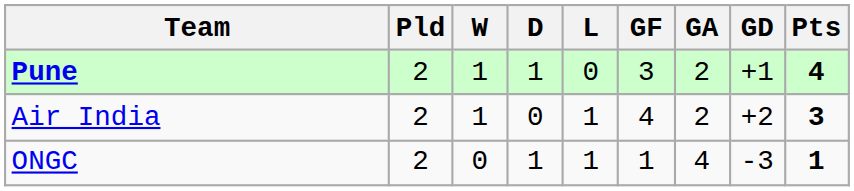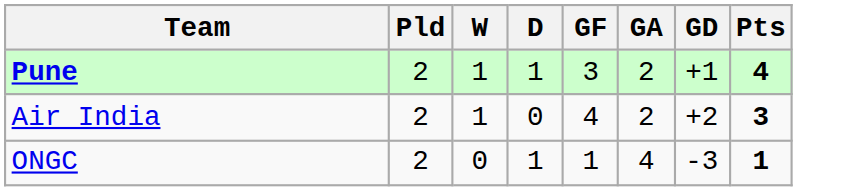 <table class="wikitable" style="text-align: center;">
 <tr>
 <th width="175">Team</th>
 <th width="20">Pld</th>
 <th width="20">W</th>
 <th width="20">D</th>
-<th width="20">L</th>
 <th width="20">GF</th>
 <th width="20">GA</th>
 <th width="20">GD</th>
 <th width="20">Pts</th>
 </tr>
 <tr bgcolor=#ccffcc>
 <td align=left><strong><a href='#'>Pune</a></strong></td>
 <td>2</td>
 <td>1</td>
 <td>1</td>
-<td>0</td>
 <td>3</td>
 <td>2</td>
 <td>+1</td>
 <td><strong>4</strong></td>
 </tr>
 <tr>
 <td align=left><a href='#'>Air India</a></td>
 <td>2</td>
 <td>1</td>
 <td>0</td>
-<td>1</td>
 <td>4</td>
 <td>2</td>
 <td>+2</td>
 <td><strong>3</strong></td>
 </tr>
 <tr>
 <td align=left><a href='#'>ONGC</a></td>
 <td>2</td>
 <td>0</td>
 <td>1</td>
 <td>1</td>
-<td>1</td>
 <td>4</td>
 <td>-3</td>
 <td><strong>1</strong></td>
 </tr>
 </table>
